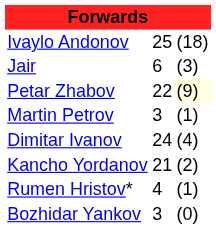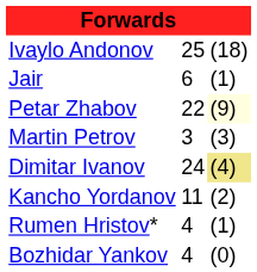 <table class="toccolours" border="0" cellpadding="2" cellspacing="0" align="left" style="margin:0.5em;">
 <tr>
 <th colspan="4" align="center" bgcolor="#FF2020"><span>Forwards</span></th>
 </tr>
 <tr>
 <td> <a href='#'>Ivaylo Andonov</a></td>
 <td>25</td>
 <td>(18)</td>
 </tr>
 <tr>
 <td> <a href='#'>Jair</a></td>
 <td>6</td>
-<td>(3)</td>
+<td>(1)</td>
 </tr>
 <tr>
 <td> <a href='#'>Petar Zhabov</a></td>
 <td>22</td>
 <td style="background: lightyellow;">(9)</td>
 </tr>
 <tr>
 <td> <a href='#'>Martin Petrov</a></td>
 <td>3</td>
-<td>(1)</td>
+<td>(3)</td>
 </tr>
 <tr>
 <td> <a href='#'>Dimitar Ivanov</a></td>
 <td>24</td>
-<td>(4)</td>
+<td style="background: khaki;">(4)</td>
 </tr>
 <tr>
 <td> <a href='#'>Kancho Yordanov</a></td>
-<td>21</td>
+<td>11</td>
 <td>(2)</td>
 </tr>
 <tr>
 <td> <a href='#'>Rumen Hristov</a>*</td>
 <td>4</td>
 <td>(1)</td>
 </tr>
 <tr>
 <td> <a href='#'>Bozhidar Yankov</a></td>
-<td>3</td>
+<td>4</td>
 <td>(0)</td>
 </tr>
 <tr>
 </tr>
 </table>
